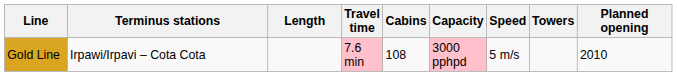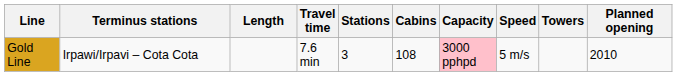 <table class="wikitable">
 <tr>
 <th width=100>Line</th>
 <th width=360>Terminus stations</th>
 <th width=110>Length</th>
 <th>Travel time</th>
+<th>Stations</th>
 <th>Cabins</th>
 <th>Capacity</th>
 <th>Speed</th>
 <th>Towers</th>
 <th width=150>Planned<br>opening</th>
 </tr>
 <tr>
 <td bgcolor="#daa520" style="color:black;">Gold Line</td>
 <td>Irpawi/Irpavi – Cota Cota</td>
 <td></td>
-<td style="background: pink;">7.6 min</td>
+<td>7.6 min</td>
+<td>3</td>
 <td>108</td>
 <td style="background: pink;">3000 pphpd</td>
 <td>5 m/s</td>
 <td></td>
 <td>2010</td>
 </tr>
 </table>
